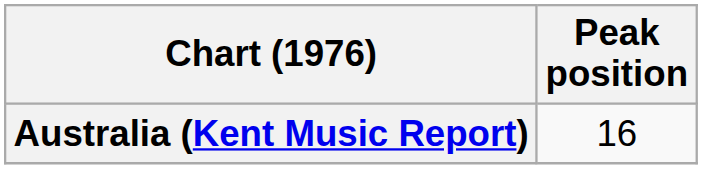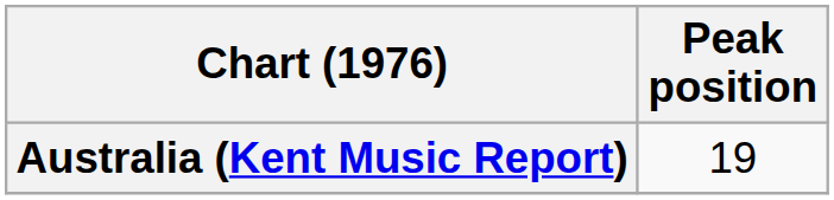 <table class="wikitable sortable plainrowheaders" style="text-align:center">
 <tr>
 <th>Chart (1976)</th>
 <th>Peak<br>position</th>
 </tr>
 <tr>
 <th scope="row">Australia (<a href='#'>Kent Music Report</a>)</th>
-<td>16</td>
+<td>19</td>
 </tr>
 <tr>
 </tr>
 </table>
